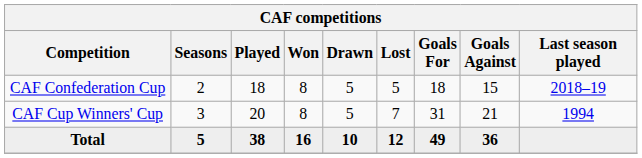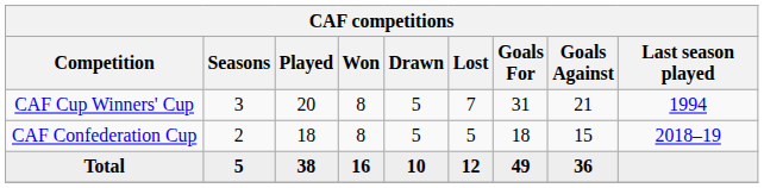 <table class="wikitable" style="font-size:95%; text-align: center;">
 <tr>
 <th colspan="9">CAF competitions</th>
 </tr>
 <tr>
 <th width="200">Competition</th>
 <th width="30">Seasons</th>
 <th width="30">Played</th>
 <th width="30">Won</th>
 <th width="30">Drawn</th>
 <th width="30">Lost</th>
 <th width="30">Goals For</th>
 <th width="30">Goals Against</th>
 <th width="150">Last season played</th>
 </tr>
 <tr>
+<td><a href='#'>CAF Cup Winners' Cup</a></td>
+<td>3</td>
+<td>20</td>
+<td>8</td>
+<td>5</td>
+<td>7</td>
+<td>31</td>
+<td>21</td>
+<td><a href='#'>1994</a></td>
+</tr>
+<tr>
 <td><a href='#'>CAF Confederation Cup</a></td>
 <td>2</td>
 <td>18</td>
 <td>8</td>
 <td>5</td>
 <td>5</td>
 <td>18</td>
 <td>15</td>
 <td><a href='#'>2018–19</a></td>
-</tr>
-<tr>
-<td><a href='#'>CAF Cup Winners' Cup</a></td>
-<td>3</td>
-<td>20</td>
-<td>8</td>
-<td>5</td>
-<td>7</td>
-<td>31</td>
-<td>21</td>
-<td><a href='#'>1994</a></td>
 </tr>
 <tr bgcolor=#EEEEEE>
 <td><strong>Total</strong></td>
 <td><strong>5</strong></td>
 <td><strong>38</strong></td>
 <td><strong>16</strong></td>
 <td><strong>10</strong></td>
 <td><strong>12</strong></td>
 <td><strong>49</strong></td>
 <td><strong>36</strong></td>
 <td></td>
 </tr>
 <tr>
 </tr>
 </table>
